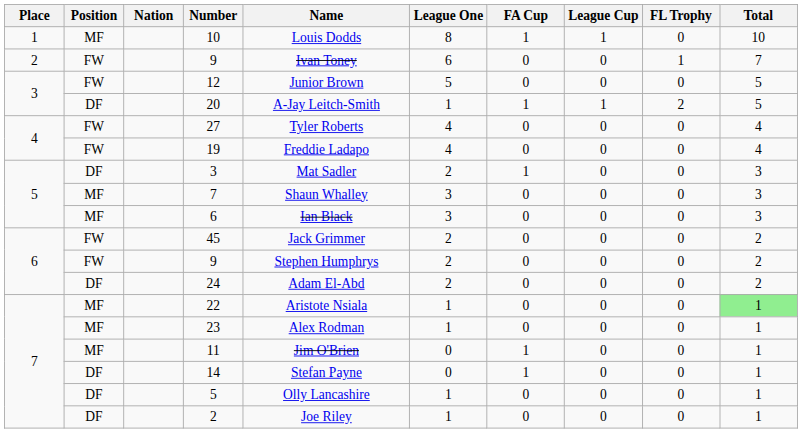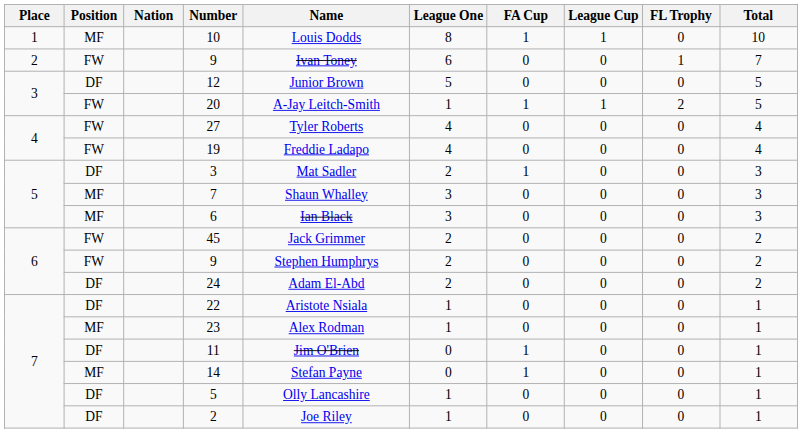 <table class="wikitable" style="font-size:95%;text-align:center">
 <tr>
 <th width=60>Place</th>
 <th width=60>Position</th>
 <th width=60>Nation</th>
 <th width=60>Number</th>
 <th width=180>Name</th>
 <th width=80>League One</th>
 <th width=80>FA Cup</th>
 <th width=80>League Cup</th>
 <th width=80>FL Trophy</th>
 <th width=80>Total</th>
 </tr>
 <tr>
 <td>1</td>
 <td>MF</td>
 <td></td>
 <td>10</td>
 <td><a href='#'>Louis Dodds</a></td>
 <td>8</td>
 <td>1</td>
 <td>1</td>
 <td>0</td>
 <td>10</td>
 </tr>
 <tr>
 <td>2</td>
 <td>FW</td>
 <td></td>
 <td>9</td>
 <td><s><a href='#'>Ivan Toney</a></s></td>
 <td>6</td>
 <td>0</td>
 <td>0</td>
 <td>1</td>
 <td>7</td>
 </tr>
 <tr>
 <td rowspan="2">3</td>
-<td>FW</td>
+<td>DF</td>
 <td></td>
 <td>12</td>
 <td><a href='#'>Junior Brown</a></td>
 <td>5</td>
 <td>0</td>
 <td>0</td>
 <td>0</td>
 <td>5</td>
 </tr>
 <tr>
-<td>DF</td>
+<td>FW</td>
 <td></td>
 <td>20</td>
 <td><a href='#'>A-Jay Leitch-Smith</a></td>
 <td>1</td>
 <td>1</td>
 <td>1</td>
 <td>2</td>
 <td>5</td>
 </tr>
 <tr>
 <td rowspan="2">4</td>
 <td>FW</td>
 <td></td>
 <td>27</td>
 <td><a href='#'>Tyler Roberts</a></td>
 <td>4</td>
 <td>0</td>
 <td>0</td>
 <td>0</td>
 <td>4</td>
 </tr>
 <tr>
 <td>FW</td>
 <td></td>
 <td>19</td>
 <td><a href='#'>Freddie Ladapo</a></td>
 <td>4</td>
 <td>0</td>
 <td>0</td>
 <td>0</td>
 <td>4</td>
 </tr>
 <tr>
 <td rowspan="3">5</td>
 <td>DF</td>
 <td></td>
 <td>3</td>
 <td><a href='#'>Mat Sadler</a></td>
 <td>2</td>
 <td>1</td>
 <td>0</td>
 <td>0</td>
 <td>3</td>
 </tr>
 <tr>
 <td>MF</td>
 <td></td>
 <td>7</td>
 <td><a href='#'>Shaun Whalley</a></td>
 <td>3</td>
 <td>0</td>
 <td>0</td>
 <td>0</td>
 <td>3</td>
 </tr>
 <tr>
 <td>MF</td>
 <td></td>
 <td>6</td>
 <td><s><a href='#'>Ian Black</a></s></td>
 <td>3</td>
 <td>0</td>
 <td>0</td>
 <td>0</td>
 <td>3</td>
 </tr>
 <tr>
 <td rowspan="3">6</td>
 <td>FW</td>
 <td></td>
 <td>45</td>
 <td><a href='#'>Jack Grimmer</a></td>
 <td>2</td>
 <td>0</td>
 <td>0</td>
 <td>0</td>
 <td>2</td>
 </tr>
 <tr>
 <td>FW</td>
 <td></td>
 <td>9</td>
 <td><a href='#'>Stephen Humphrys</a></td>
 <td>2</td>
 <td>0</td>
 <td>0</td>
 <td>0</td>
 <td>2</td>
 </tr>
 <tr>
 <td>DF</td>
 <td></td>
 <td>24</td>
 <td><a href='#'>Adam El-Abd</a></td>
 <td>2</td>
 <td>0</td>
 <td>0</td>
 <td>0</td>
 <td>2</td>
 </tr>
 <tr>
 <td rowspan="6">7</td>
-<td>MF</td>
+<td>DF</td>
 <td></td>
 <td>22</td>
 <td><a href='#'>Aristote Nsiala</a></td>
 <td>1</td>
 <td>0</td>
 <td>0</td>
 <td>0</td>
-<td style="background: lightgreen;">1</td>
+<td>1</td>
 </tr>
 <tr>
 <td>MF</td>
 <td></td>
 <td>23</td>
 <td><a href='#'>Alex Rodman</a></td>
 <td>1</td>
 <td>0</td>
 <td>0</td>
 <td>0</td>
 <td>1</td>
 </tr>
 <tr>
-<td>MF</td>
+<td>DF</td>
 <td></td>
 <td>11</td>
 <td><s><a href='#'>Jim O'Brien</a></s></td>
 <td>0</td>
 <td>1</td>
 <td>0</td>
 <td>0</td>
 <td>1</td>
 </tr>
 <tr>
-<td>DF</td>
+<td>MF</td>
 <td></td>
 <td>14</td>
 <td><a href='#'>Stefan Payne</a></td>
 <td>0</td>
 <td>1</td>
 <td>0</td>
 <td>0</td>
 <td>1</td>
 </tr>
 <tr>
 <td>DF</td>
 <td></td>
 <td>5</td>
 <td><a href='#'>Olly Lancashire</a></td>
 <td>1</td>
 <td>0</td>
 <td>0</td>
 <td>0</td>
 <td>1</td>
 </tr>
 <tr>
 <td>DF</td>
 <td></td>
 <td>2</td>
 <td><a href='#'>Joe Riley</a></td>
 <td>1</td>
 <td>0</td>
 <td>0</td>
 <td>0</td>
 <td>1</td>
 </tr>
 </table>
